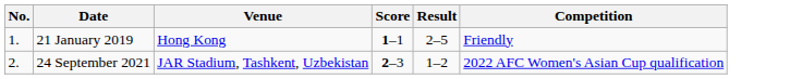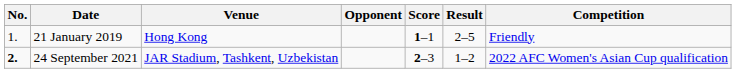 <table class="wikitable">
 <tr>
 <th>No.</th>
 <th>Date</th>
 <th>Venue</th>
+<th>Opponent</th>
 <th>Score</th>
 <th>Result</th>
 <th>Competition</th>
 </tr>
 <tr>
 <td>1.</td>
 <td>21 January 2019</td>
 <td><a href='#'>Hong Kong</a></td>
+<td></td>
 <td align=center><strong>1</strong>–1</td>
 <td align=center>2–5</td>
 <td><a href='#'>Friendly</a></td>
 </tr>
 <tr>
-<td>2.</td>
+<td><strong>2.</strong></td>
 <td>24 September 2021</td>
 <td><a href='#'>JAR Stadium</a>, <a href='#'>Tashkent</a>, <a href='#'>Uzbekistan</a></td>
+<td></td>
 <td align=center><strong>2</strong>–3</td>
 <td align=center>1–2</td>
 <td><a href='#'>2022 AFC Women's Asian Cup qualification</a></td>
 </tr>
 </table>
